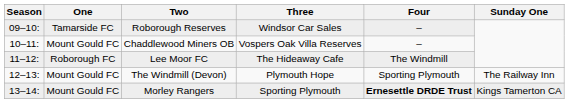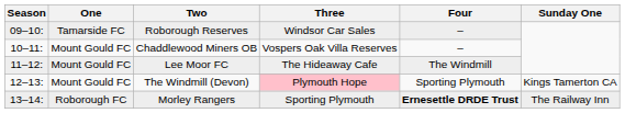 <table class="wikitable" style="text-align: center">
 <tr>
 <th>Season</th>
 <th>One</th>
 <th>Two</th>
 <th>Three</th>
 <th>Four</th>
 <th>Sunday One</th>
 </tr>
 <tr bgcolor=#eeeeee>
 <td>09–10:</td>
 <td>Tamarside FC</td>
 <td>Roborough Reserves</td>
 <td>Windsor Car Sales</td>
 <td>–</td>
 </tr>
 <tr>
 <td>10–11:</td>
 <td>Mount Gould FC</td>
 <td>Chaddlewood Miners OB</td>
 <td>Vospers Oak Villa Reserves</td>
 <td>–</td>
 </tr>
 <tr bgcolor=#eeeeee>
 <td>11–12:</td>
-<td>Roborough FC</td>
+<td>Mount Gould FC</td>
 <td>Lee Moor FC</td>
 <td>The Hideaway Cafe</td>
 <td>The Windmill</td>
 </tr>
 <tr>
 <td>12–13:</td>
 <td>Mount Gould FC</td>
 <td>The Windmill (Devon)</td>
-<td>Plymouth Hope</td>
+<td style="background: pink;">Plymouth Hope</td>
 <td>Sporting Plymouth</td>
-<td>The Railway Inn</td>
+<td>Kings Tamerton CA</td>
 </tr>
 <tr bgcolor=#eeeeee>
 <td>13–14:</td>
-<td>Mount Gould FC</td>
+<td>Roborough FC</td>
 <td>Morley Rangers</td>
 <td>Sporting Plymouth</td>
 <td><strong>Ernesettle DRDE Trust</strong></td>
-<td>Kings Tamerton CA</td>
+<td>The Railway Inn</td>
 </tr>
 </table>
